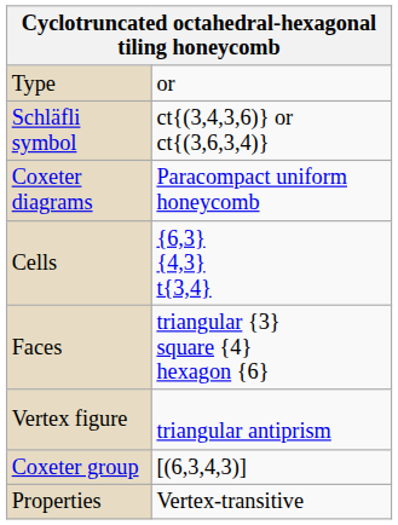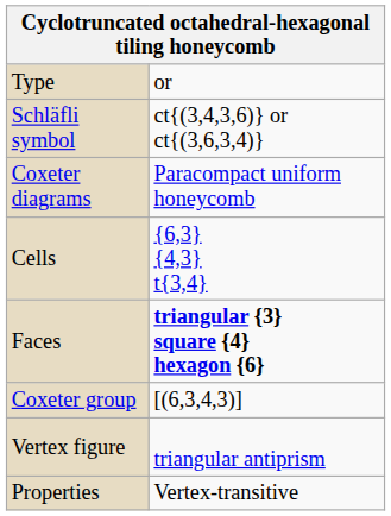 <table class="wikitable" align="right" style="margin-left:10px" width="280">
 <tr>
 <th bgcolor=#e7dcc3 colspan=2>Cyclotruncated octahedral-hexagonal tiling  honeycomb</th>
 </tr>
 <tr>
 <td bgcolor=#e7dcc3>Type</td>
 <td> or <br></td>
 </tr>
 <tr>
 <td bgcolor=#e7dcc3><a href='#'>Schläfli symbol</a></td>
 <td>ct{(3,4,3,6)} or ct{(3,6,3,4)}</td>
 </tr>
 <tr>
 <td bgcolor=#e7dcc3><a href='#'>Coxeter diagrams</a></td>
 <td><a href='#'>Paracompact uniform honeycomb</a></td>
 </tr>
 <tr>
 <td bgcolor=#e7dcc3>Cells</td>
 <td><a href='#'>{6,3}</a>  <br><a href='#'>{4,3}</a> <br><a href='#'>t{3,4}</a> </td>
 </tr>
 <tr>
 <td bgcolor=#e7dcc3>Faces</td>
-<td><a href='#'>triangular</a> {3}<br><a href='#'>square</a> {4}<br><a href='#'>hexagon</a> {6}</td>
+<td><strong><a href='#'>triangular</a> {3}<br><a href='#'>square</a> {4}<br><a href='#'>hexagon</a> {6}</strong></td>
+</tr>
+<tr>
+<td bgcolor=#e7dcc3><a href='#'>Coxeter group</a></td>
+<td>[(6,3,4,3)]</td>
 </tr>
 <tr>
 <td bgcolor=#e7dcc3>Vertex figure</td>
 <td><br><a href='#'>triangular antiprism</a></td>
 </tr>
 <tr>
-<td bgcolor=#e7dcc3><a href='#'>Coxeter group</a></td>
-<td>[(6,3,4,3)]</td>
-</tr>
-<tr>
 <td bgcolor=#e7dcc3>Properties</td>
 <td>Vertex-transitive</td>
 </tr>
 </table>
